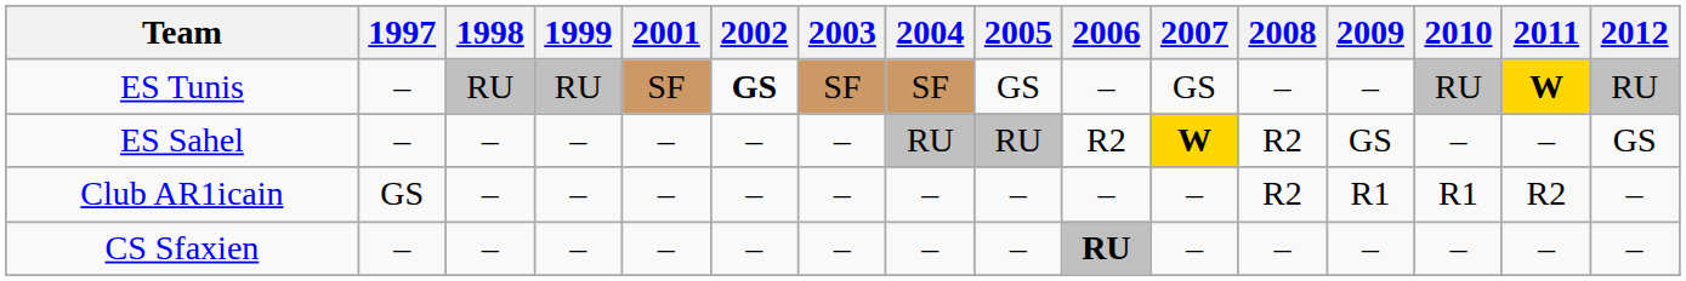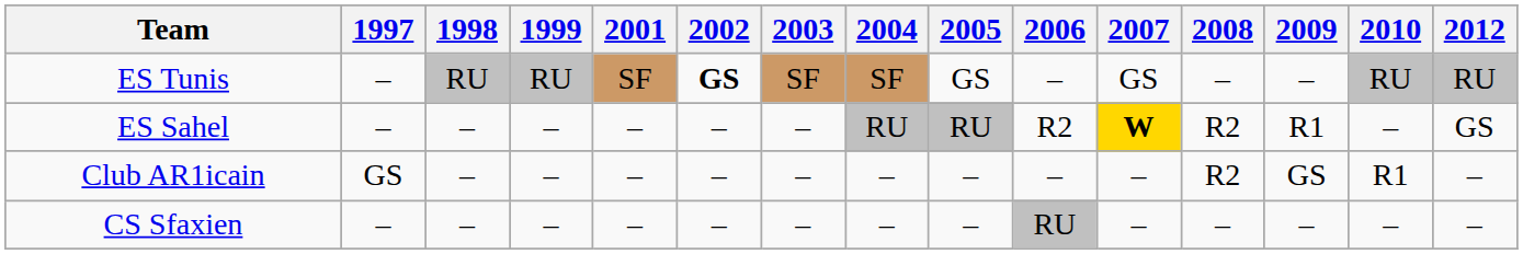 <table class="wikitable" style="text-align: center">
 <tr>
 <th width="20%">Team</th>
 <th width="5%"><a href='#'>1997</a></th>
 <th width="5%"><a href='#'>1998</a></th>
 <th width="5%"><a href='#'>1999</a></th>
 <th width="5%"><a href='#'>2001</a></th>
 <th width="5%"><a href='#'>2002</a></th>
 <th width="5%"><a href='#'>2003</a></th>
 <th width="5%"><a href='#'>2004</a></th>
 <th width="5%"><a href='#'>2005</a></th>
 <th width="5%"><a href='#'>2006</a></th>
 <th width="5%"><a href='#'>2007</a></th>
 <th width="5%"><a href='#'>2008</a></th>
 <th width="5%"><a href='#'>2009</a></th>
 <th width="5%"><a href='#'>2010</a></th>
-<th width="5%"><a href='#'>2011</a></th>
 <th width="5%"><a href='#'>2012</a></th>
 </tr>
 <tr>
 <td><a href='#'>ES Tunis</a></td>
 <td>–</td>
 <td style="background:silver;">RU</td>
 <td style="background:silver;">RU</td>
 <td style="background:#c96;">SF</td>
 <td><strong>GS</strong></td>
 <td style="background:#c96;">SF</td>
 <td style="background:#c96;">SF</td>
 <td>GS</td>
 <td>–</td>
 <td>GS</td>
 <td>–</td>
 <td>–</td>
 <td style="background:silver;">RU</td>
-<td style="background:gold;"><strong>W</strong></td>
 <td style="background:silver;">RU</td>
 </tr>
 <tr>
 <td><a href='#'>ES Sahel</a></td>
 <td>–</td>
 <td>–</td>
 <td>–</td>
 <td>–</td>
 <td>–</td>
 <td>–</td>
 <td style="background:silver;">RU</td>
 <td style="background:silver;">RU</td>
 <td>R2</td>
 <td style="background:gold;"><strong>W</strong></td>
 <td>R2</td>
-<td>GS</td>
-<td>–</td>
+<td>R1</td>
 <td>–</td>
 <td>GS</td>
 </tr>
 <tr>
 <td><a href='#'>Club AR1icain</a></td>
 <td>GS</td>
 <td>–</td>
 <td>–</td>
 <td>–</td>
 <td>–</td>
 <td>–</td>
 <td>–</td>
 <td>–</td>
 <td>–</td>
 <td>–</td>
 <td>R2</td>
+<td>GS</td>
 <td>R1</td>
-<td>R1</td>
-<td>R2</td>
 <td>–</td>
 </tr>
 <tr>
 <td><a href='#'>CS Sfaxien</a></td>
 <td>–</td>
 <td>–</td>
 <td>–</td>
 <td>–</td>
 <td>–</td>
 <td>–</td>
 <td>–</td>
 <td>–</td>
-<td style="background:silver;"><strong>RU</strong></td>
-<td>–</td>
+<td style="background:silver;">RU</td>
 <td>–</td>
 <td>–</td>
 <td>–</td>
 <td>–</td>
 <td>–</td>
 </tr>
 </table>
